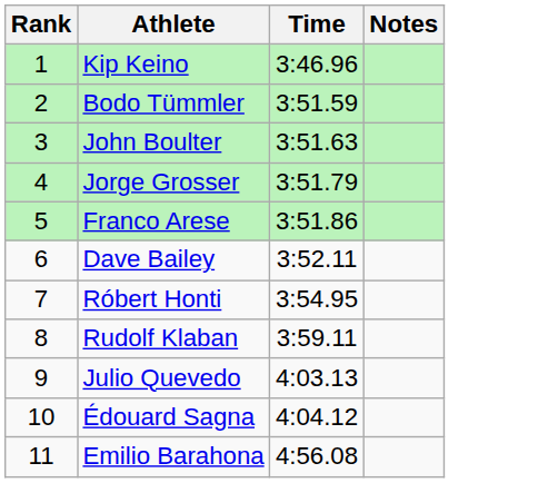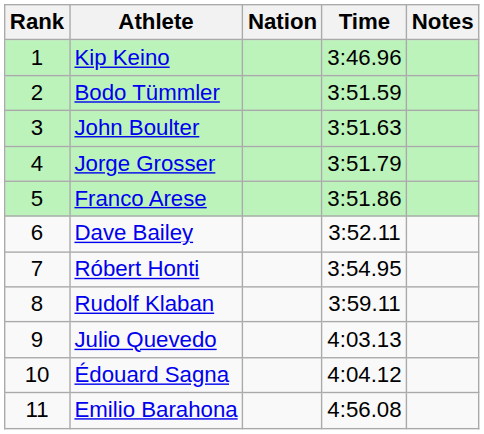 <table class="wikitable sortable" style="text-align:center">
 <tr>
 <th>Rank</th>
 <th>Athlete</th>
+<th>Nation</th>
 <th>Time</th>
 <th>Notes</th>
 </tr>
 <tr bgcolor=bbf3bb>
 <td>1</td>
 <td align=left><a href='#'>Kip Keino</a></td>
+<td align=left></td>
 <td>3:46.96</td>
 <td></td>
 </tr>
 <tr bgcolor=bbf3bb>
 <td>2</td>
 <td align=left><a href='#'>Bodo Tümmler</a></td>
+<td align=left></td>
 <td>3:51.59</td>
 <td></td>
 </tr>
 <tr bgcolor=bbf3bb>
 <td>3</td>
 <td align=left><a href='#'>John Boulter</a></td>
+<td align=left></td>
 <td>3:51.63</td>
 <td></td>
 </tr>
 <tr bgcolor=bbf3bb>
 <td>4</td>
 <td align=left><a href='#'>Jorge Grosser</a></td>
+<td align=left></td>
 <td>3:51.79</td>
 <td></td>
 </tr>
 <tr bgcolor=bbf3bb>
 <td>5</td>
 <td align=left><a href='#'>Franco Arese</a></td>
+<td align=left></td>
 <td>3:51.86</td>
 <td></td>
 </tr>
 <tr>
 <td>6</td>
 <td align=left><a href='#'>Dave Bailey</a></td>
+<td align=left></td>
 <td>3:52.11</td>
 <td></td>
 </tr>
 <tr>
 <td>7</td>
 <td align=left><a href='#'>Róbert Honti</a></td>
+<td align=left></td>
 <td>3:54.95</td>
 <td></td>
 </tr>
 <tr>
 <td>8</td>
 <td align=left><a href='#'>Rudolf Klaban</a></td>
+<td align=left></td>
 <td>3:59.11</td>
 <td></td>
 </tr>
 <tr>
 <td>9</td>
 <td align=left><a href='#'>Julio Quevedo</a></td>
+<td align=left></td>
 <td>4:03.13</td>
 <td></td>
 </tr>
 <tr>
 <td>10</td>
 <td align=left><a href='#'>Édouard Sagna</a></td>
+<td align=left></td>
 <td>4:04.12</td>
 <td></td>
 </tr>
 <tr>
 <td>11</td>
 <td align=left><a href='#'>Emilio Barahona</a></td>
+<td align=left></td>
 <td>4:56.08</td>
 <td></td>
 </tr>
 </table>
